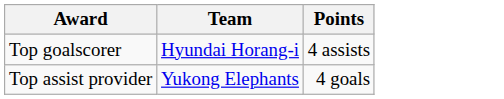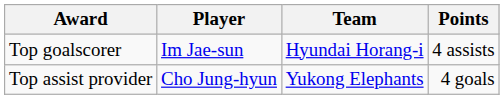 <table class="wikitable">
 <tr>
 <th>Award</th>
+<th>Player</th>
 <th>Team</th>
 <th>Points</th>
 </tr>
 <tr>
 <td>Top goalscorer</td>
+<td> <a href='#'>Im Jae-sun</a></td>
 <td><a href='#'>Hyundai Horang-i</a></td>
 <td align="right">4 assists</td>
 </tr>
 <tr>
 <td>Top assist provider</td>
+<td> <a href='#'>Cho Jung-hyun</a></td>
 <td><a href='#'>Yukong Elephants</a></td>
 <td align="right">4 goals</td>
 </tr>
 </table>
